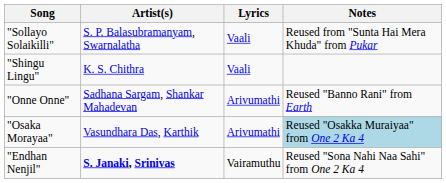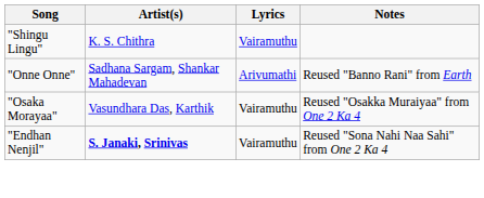 <table class="wikitable tracklist">
 <tr>
 <th>Song</th>
 <th>Artist(s)</th>
 <th>Lyrics</th>
 <th>Notes</th>
 </tr>
 <tr>
-<td>"Sollayo Solaikilli"</td>
-<td><a href='#'>S. P. Balasubramanyam</a>, <a href='#'>Swarnalatha</a></td>
-<td><a href='#'>Vaali</a></td>
-<td>Reused from "Sunta Hai Mera Khuda" from <em><a href='#'>Pukar</a></em></td>
-</tr>
-<tr>
 <td>"Shingu Lingu"</td>
 <td><a href='#'>K. S. Chithra</a></td>
-<td><a href='#'>Vaali</a></td>
+<td><a href='#'>Vairamuthu</a></td>
 <td></td>
 </tr>
 <tr>
 <td>"Onne Onne"</td>
 <td><a href='#'>Sadhana Sargam</a>, <a href='#'>Shankar Mahadevan</a></td>
 <td><a href='#'>Arivumathi</a></td>
 <td>Reused "Banno Rani" from <em><a href='#'>Earth</a></em></td>
 </tr>
 <tr>
 <td>"Osaka Morayaa"</td>
 <td><a href='#'>Vasundhara Das</a>, <a href='#'>Karthik</a></td>
-<td><a href='#'>Arivumathi</a></td>
-<td style="background: lightblue;">Reused "Osakka Muraiyaa" from <em><a href='#'>One 2 Ka 4</a></em></td>
+<td>Vairamuthu</td>
+<td>Reused "Osakka Muraiyaa" from <em><a href='#'>One 2 Ka 4</a></em></td>
 </tr>
 <tr>
 <td>"Endhan Nenjil"</td>
 <td><strong><a href='#'>S. Janaki</a>, <a href='#'>Srinivas</a></strong></td>
 <td>Vairamuthu</td>
 <td>Reused "Sona Nahi Naa Sahi" from <em>One 2 Ka 4</em></td>
 </tr>
 </table>
